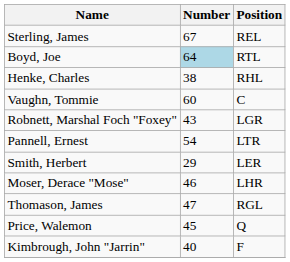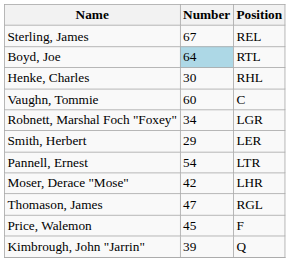 <table class="wikitable sortable">
 <tr>
 <th><strong>Name</strong></th>
 <th><strong>Number</strong></th>
 <th><strong>Position</strong></th>
 </tr>
 <tr>
 <td>Sterling, James</td>
 <td>67</td>
 <td>REL</td>
 </tr>
 <tr>
 <td>Boyd, Joe</td>
 <td style="background: lightblue;">64</td>
 <td>RTL</td>
 </tr>
 <tr>
 <td>Henke, Charles</td>
-<td>38</td>
+<td>30</td>
 <td>RHL</td>
 </tr>
 <tr>
 <td>Vaughn, Tommie</td>
 <td>60</td>
 <td>C</td>
 </tr>
 <tr>
 <td>Robnett, Marshal Foch "Foxey"</td>
-<td>43</td>
+<td>34</td>
 <td>LGR</td>
+</tr>
+<tr>
+<td>Smith, Herbert</td>
+<td>29</td>
+<td>LER</td>
 </tr>
 <tr>
 <td>Pannell, Ernest</td>
 <td>54</td>
 <td>LTR</td>
 </tr>
 <tr>
-<td>Smith, Herbert</td>
-<td>29</td>
-<td>LER</td>
-</tr>
-<tr>
 <td>Moser, Derace "Mose"</td>
-<td>46</td>
+<td>42</td>
 <td>LHR</td>
 </tr>
 <tr>
 <td>Thomason, James</td>
 <td>47</td>
 <td>RGL</td>
 </tr>
 <tr>
 <td>Price, Walemon</td>
 <td>45</td>
-<td>Q</td>
+<td>F</td>
 </tr>
 <tr>
 <td>Kimbrough, John "Jarrin"</td>
-<td>40</td>
-<td>F</td>
+<td>39</td>
+<td>Q</td>
 </tr>
 <tr>
 </tr>
 </table>
